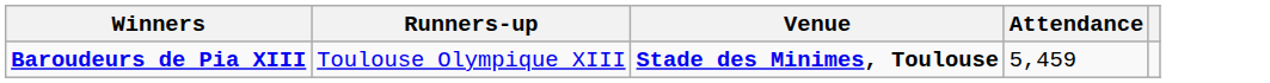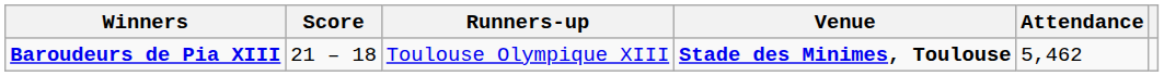 <table class="wikitable">
 <tr>
 <th>Winners</th>
+<th>Score</th>
 <th>Runners-up</th>
 <th>Venue</th>
 <th>Attendance</th>
 <th></th>
 </tr>
 <tr>
 <td> <strong><a href='#'>Baroudeurs de Pia XIII</a></strong></td>
+<td>21 – 18</td>
 <td> <a href='#'>Toulouse Olympique XIII</a></td>
 <td><strong><a href='#'>Stade des Minimes</a>, Toulouse</strong></td>
-<td>5,459</td>
+<td>5,462</td>
 <td></td>
 </tr>
 </table>
